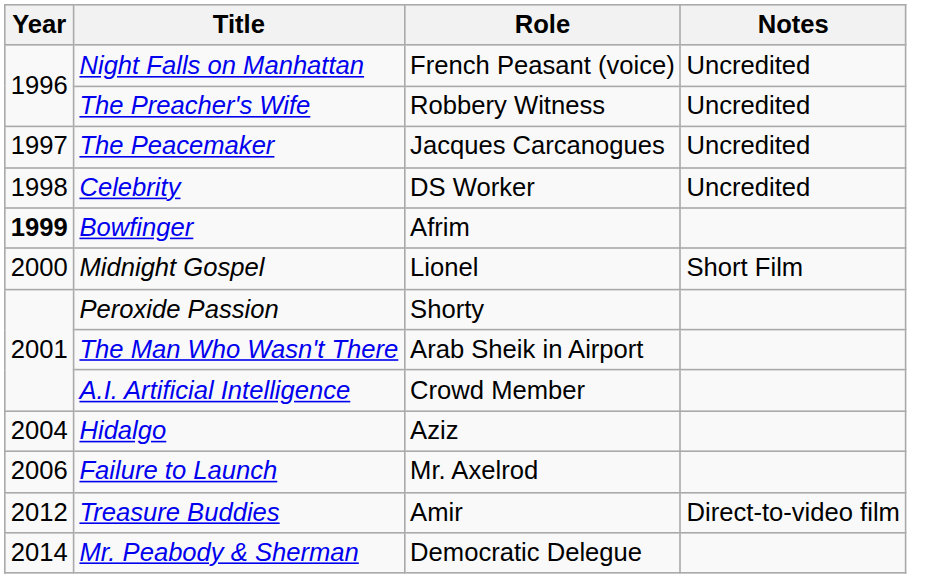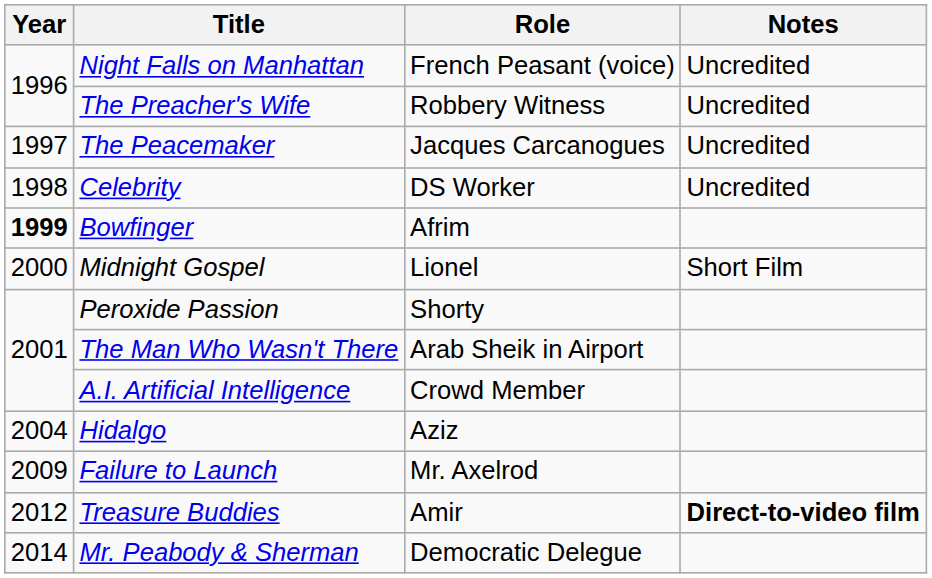 <table class="wikitable sortable">
 <tr>
 <th>Year</th>
 <th>Title</th>
 <th>Role</th>
 <th>Notes</th>
 </tr>
 <tr>
 <td rowspan="2">1996</td>
 <td><em><a href='#'>Night Falls on Manhattan</a></em></td>
 <td>French Peasant (voice)</td>
 <td>Uncredited</td>
 </tr>
 <tr>
 <td><em><a href='#'>The Preacher's Wife</a></em></td>
 <td>Robbery Witness</td>
 <td>Uncredited</td>
 </tr>
 <tr>
 <td>1997</td>
 <td><em><a href='#'>The Peacemaker</a></em></td>
 <td>Jacques Carcanogues</td>
 <td>Uncredited</td>
 </tr>
 <tr>
 <td>1998</td>
 <td><em><a href='#'>Celebrity</a></em></td>
 <td>DS Worker</td>
 <td>Uncredited</td>
 </tr>
 <tr>
 <td><strong>1999</strong></td>
 <td><em><a href='#'>Bowfinger</a></em></td>
 <td>Afrim</td>
 <td></td>
 </tr>
 <tr>
 <td>2000</td>
 <td><em>Midnight Gospel</em></td>
 <td>Lionel</td>
 <td>Short Film</td>
 </tr>
 <tr>
 <td rowspan="3">2001</td>
 <td><em>Peroxide Passion</em></td>
 <td>Shorty</td>
 <td></td>
 </tr>
 <tr>
 <td><em><a href='#'>The Man Who Wasn't There</a></em></td>
 <td>Arab Sheik in Airport</td>
 <td></td>
 </tr>
 <tr>
 <td><em><a href='#'>A.I. Artificial Intelligence</a></em></td>
 <td>Crowd Member</td>
 <td></td>
 </tr>
 <tr>
 <td>2004</td>
 <td><em><a href='#'>Hidalgo</a></em></td>
 <td>Aziz</td>
 <td></td>
 </tr>
 <tr>
-<td>2006</td>
+<td>2009</td>
 <td><em><a href='#'>Failure to Launch</a></em></td>
 <td>Mr. Axelrod</td>
 <td></td>
 </tr>
 <tr>
 <td>2012</td>
 <td><em><a href='#'>Treasure Buddies</a></em></td>
 <td>Amir</td>
-<td>Direct-to-video film</td>
+<td><strong>Direct-to-video film</strong></td>
 </tr>
 <tr>
 <td>2014</td>
 <td><em><a href='#'>Mr. Peabody & Sherman</a></em></td>
 <td>Democratic Delegue</td>
 <td></td>
 </tr>
 </table>
